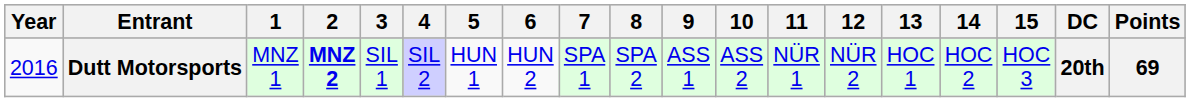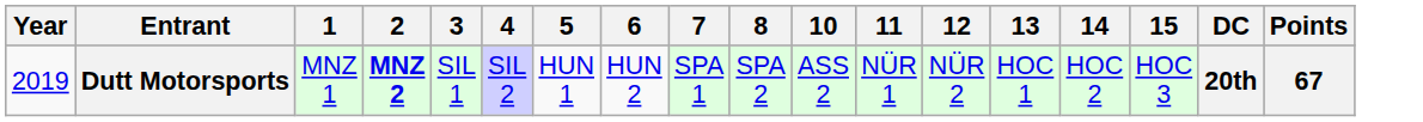 <table class="wikitable" style="text-align:center; font-size:85%">
 <tr>
 <th>Year</th>
 <th>Entrant</th>
 <th>1</th>
 <th>2</th>
 <th>3</th>
 <th>4</th>
 <th>5</th>
 <th>6</th>
 <th>7</th>
 <th>8</th>
-<th>9</th>
 <th>10</th>
 <th>11</th>
 <th>12</th>
 <th>13</th>
 <th>14</th>
 <th>15</th>
 <th>DC</th>
 <th>Points</th>
 </tr>
 <tr>
-<td><a href='#'>2016</a></td>
+<td><a href='#'>2019</a></td>
 <th nowrap>Dutt Motorsports</th>
 <td style="background:#dfffdf;"><a href='#'>MNZ<br>1</a><br></td>
 <td style="background:#dfffdf;"><strong><a href='#'>MNZ<br>2</a><br></strong></td>
 <td style="background:#dfffdf;"><a href='#'>SIL<br>1</a><br></td>
 <td style="background:#cfcfff;"><a href='#'>SIL<br>2</a><br></td>
 <td style="background:#;"><a href='#'>HUN<br>1</a><br></td>
 <td style="background:#;"><a href='#'>HUN<br>2</a><br></td>
 <td style="background:#dfffdf;"><a href='#'>SPA<br>1</a><br></td>
 <td style="background:#dfffdf;"><a href='#'>SPA<br>2</a><br></td>
-<td style="background:#dfffdf;"><a href='#'>ASS<br>1</a><br></td>
 <td style="background:#dfffdf;"><a href='#'>ASS<br>2</a><br></td>
 <td style="background:#dfffdf;"><a href='#'>NÜR<br>1</a><br></td>
 <td style="background:#dfffdf;"><a href='#'>NÜR<br>2</a><br></td>
 <td style="background:#dfffdf;"><a href='#'>HOC<br>1</a><br></td>
 <td style="background:#dfffdf;"><a href='#'>HOC<br>2</a><br></td>
 <td style="background:#dfffdf;"><a href='#'>HOC<br>3</a><br></td>
 <th>20th</th>
-<th>69</th>
+<th>67</th>
 </tr>
 </table>
